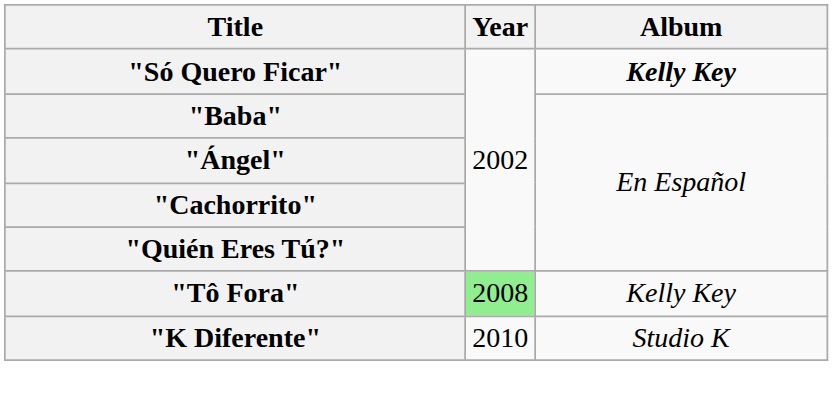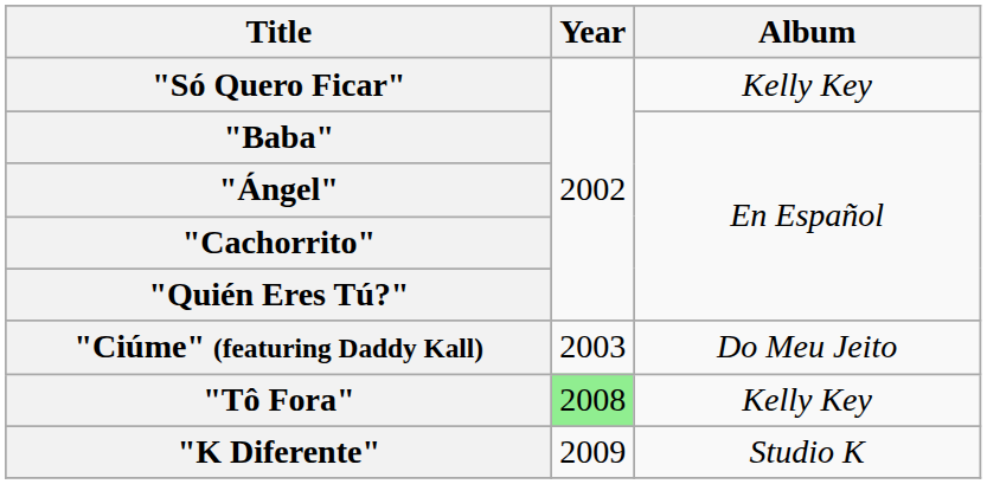 <table class="wikitable plainrowheaders" style="text-align:center;" border="1">
 <tr>
 <th scope="col" style="width:16em;">Title</th>
 <th scope="col">Year</th>
 <th scope="col" style="width:10em;">Album</th>
 </tr>
 <tr>
 <th scope="row">"Só Quero Ficar"</th>
 <td rowspan="5">2002</td>
-<td align="center"><strong><em>Kelly Key</em></strong></td>
+<td align="center"><em>Kelly Key</em></td>
 </tr>
 <tr>
 <th scope="row">"Baba"</th>
 <td align="center" rowspan="4"><em>En Español</em></td>
 </tr>
 <tr>
 <th scope="row">"Ángel"</th>
 </tr>
 <tr>
 <th scope="row">"Cachorrito"</th>
 </tr>
 <tr>
 <th scope="row">"Quién Eres Tú?"</th>
 </tr>
 <tr>
+<th scope="row">"Ciúme" <small>(featuring Daddy Kall)</small></th>
+<td>2003</td>
+<td align="center"><em>Do Meu Jeito</em></td>
+</tr>
+<tr>
 <th scope="row">"Tô Fora"</th>
 <td style="background: lightgreen;">2008</td>
 <td align="center"><em>Kelly Key</em></td>
 </tr>
 <tr>
 <th scope="row">"K Diferente"</th>
-<td>2010</td>
+<td>2009</td>
 <td align="center"><em>Studio K</em></td>
 </tr>
 </table>
